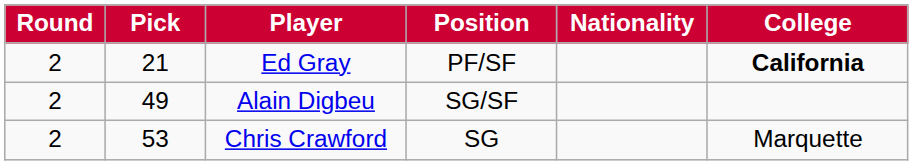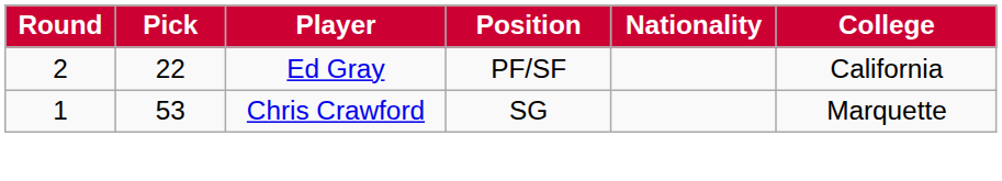 <table class="wikitable sortable sortable">
 <tr>
 <th style="background:#C03; color:#FFFFFF" width="10%">Round</th>
 <th style="background:#C03; color:#FFFFFF" width="10%">Pick</th>
 <th style="background:#C03; color:#FFFFFF" width="20%">Player</th>
 <th style="background:#C03; color:#FFFFFF" width="15%">Position</th>
 <th style="background:#C03; color:#FFFFFF" width="15%">Nationality</th>
 <th style="background:#C03; color:#FFFFFF" width="20%">College</th>
 </tr>
 <tr style="text-align: center">
 <td>2</td>
-<td>21</td>
+<td>22</td>
 <td><a href='#'>Ed Gray</a></td>
 <td>PF/SF</td>
 <td></td>
-<td><strong>California</strong></td>
+<td>California</td>
 </tr>
 <tr style="text-align: center">
-<td>2</td>
-<td>49</td>
-<td><a href='#'>Alain Digbeu</a></td>
-<td>SG/SF</td>
-<td></td>
-<td></td>
-</tr>
-<tr style="text-align: center">
-<td>2</td>
+<td>1</td>
 <td>53</td>
 <td><a href='#'>Chris Crawford</a></td>
 <td>SG</td>
 <td></td>
 <td>Marquette</td>
 </tr>
 </table>
